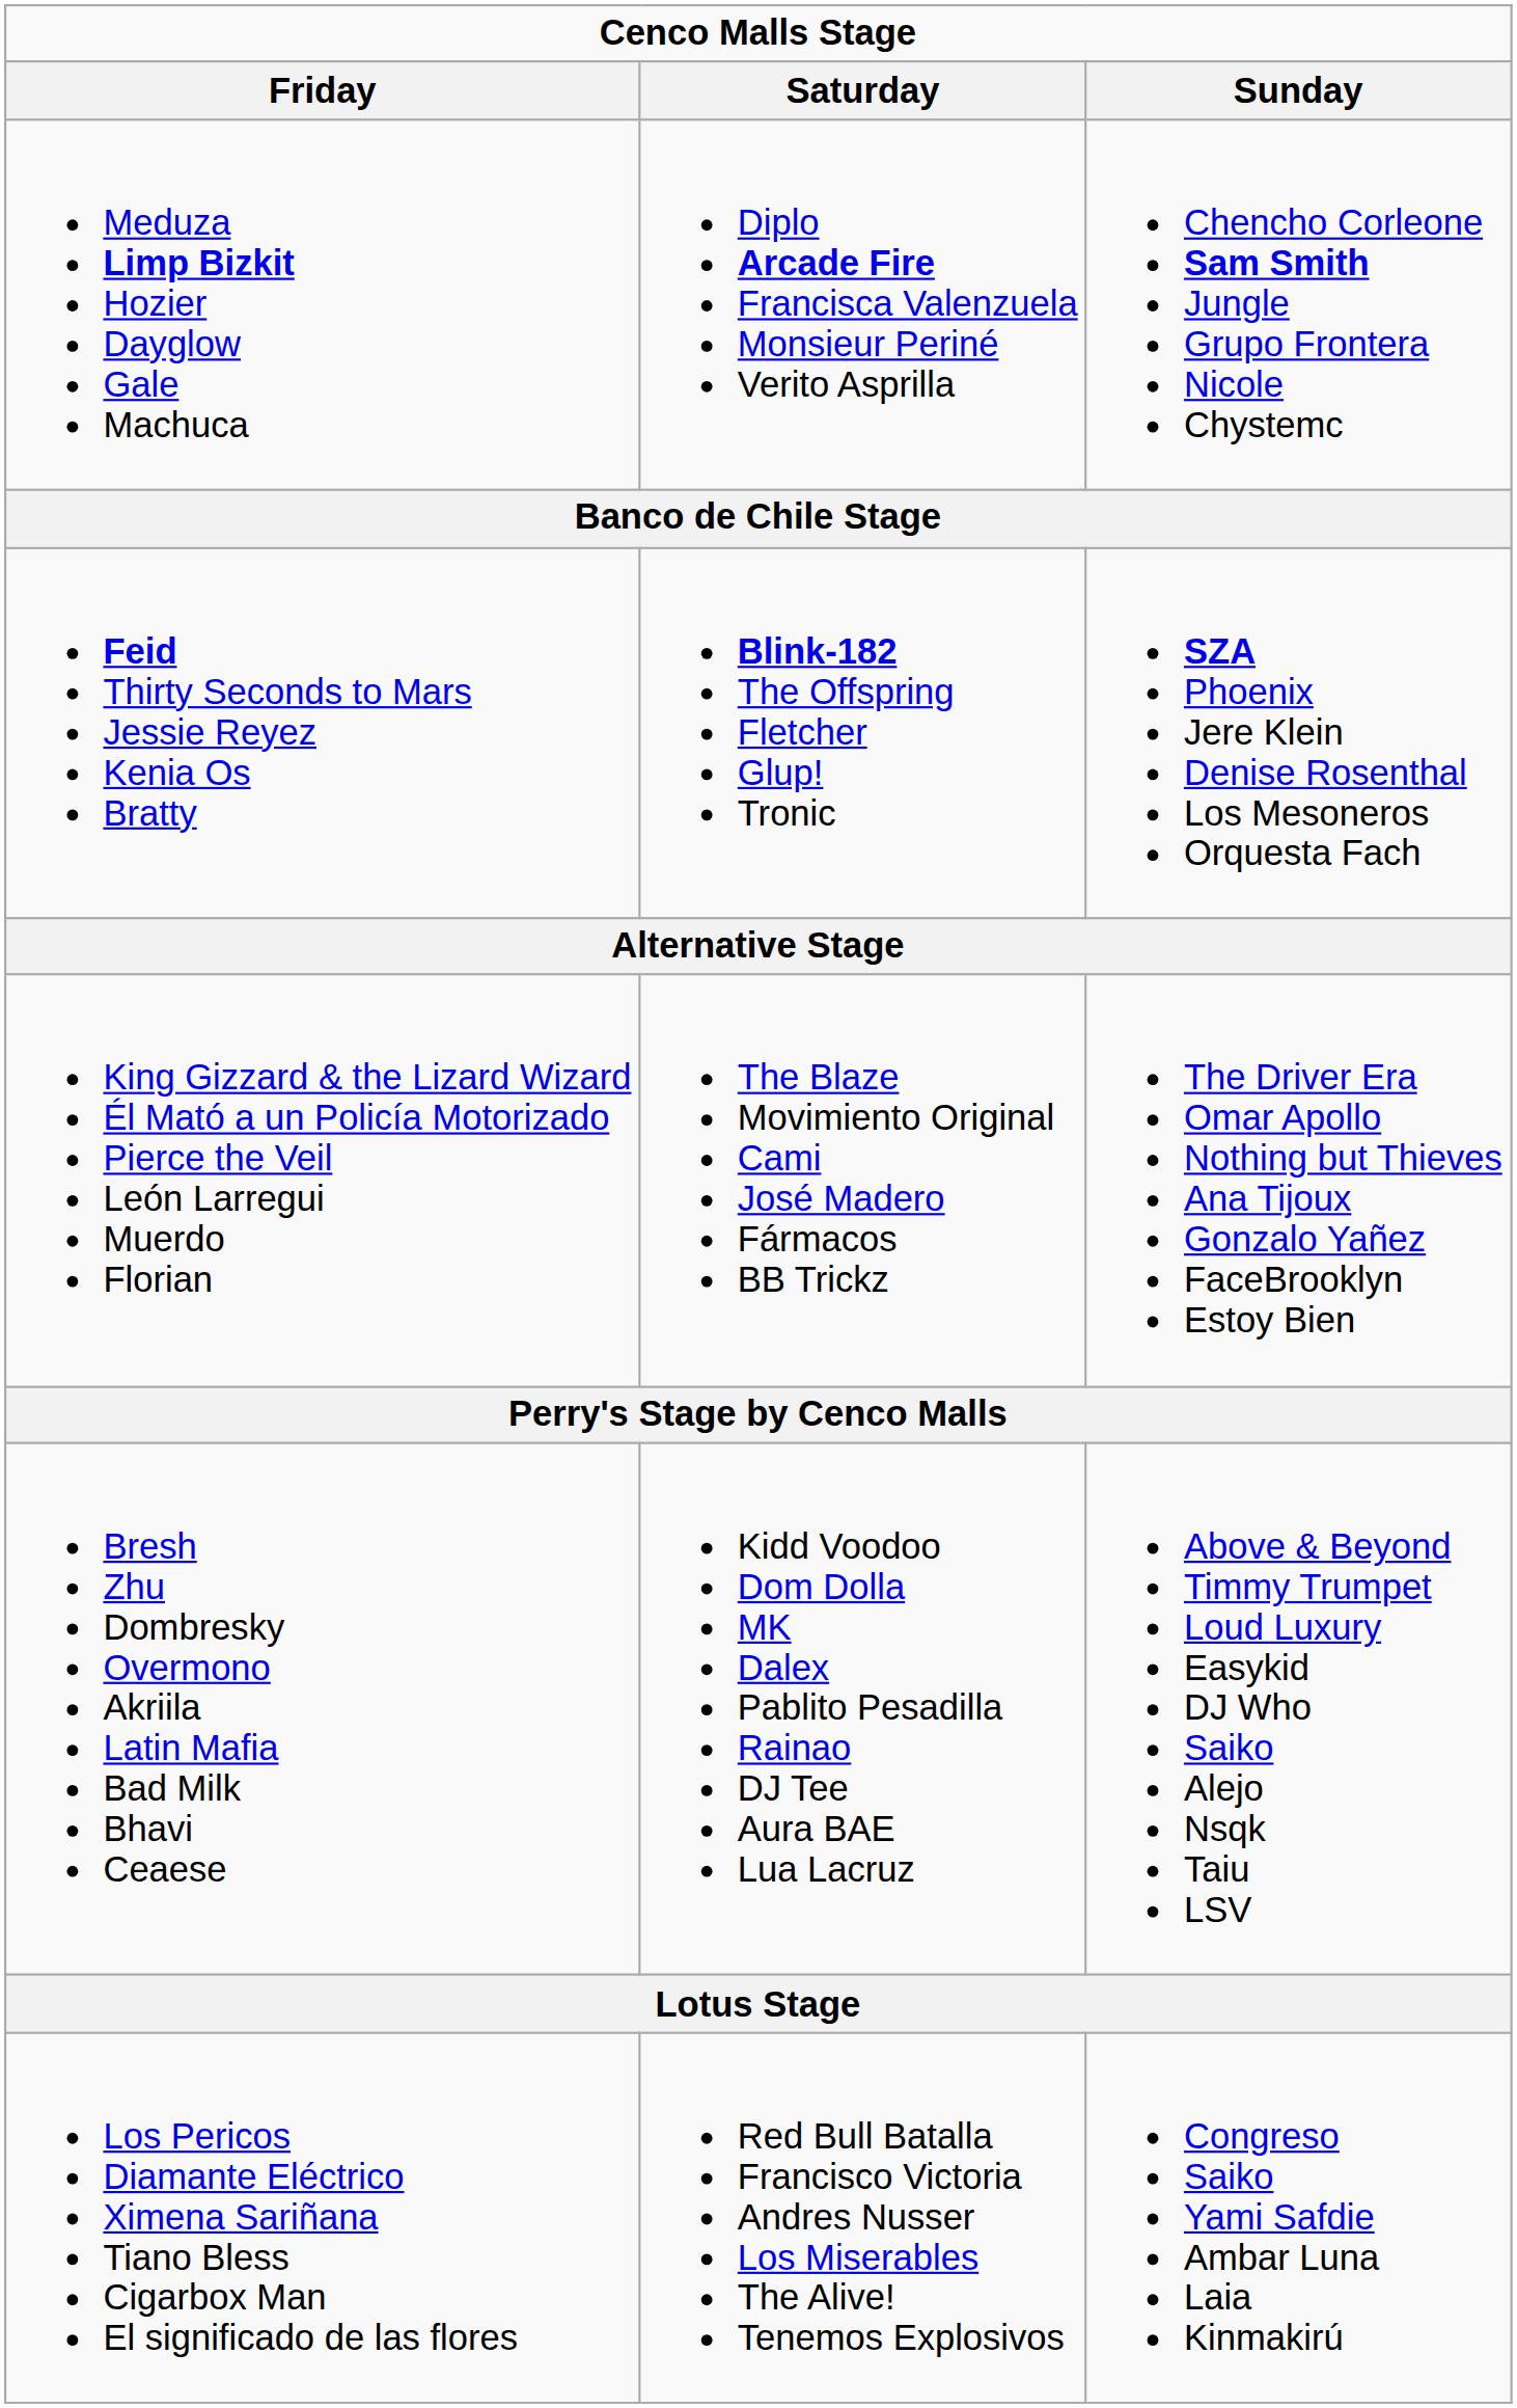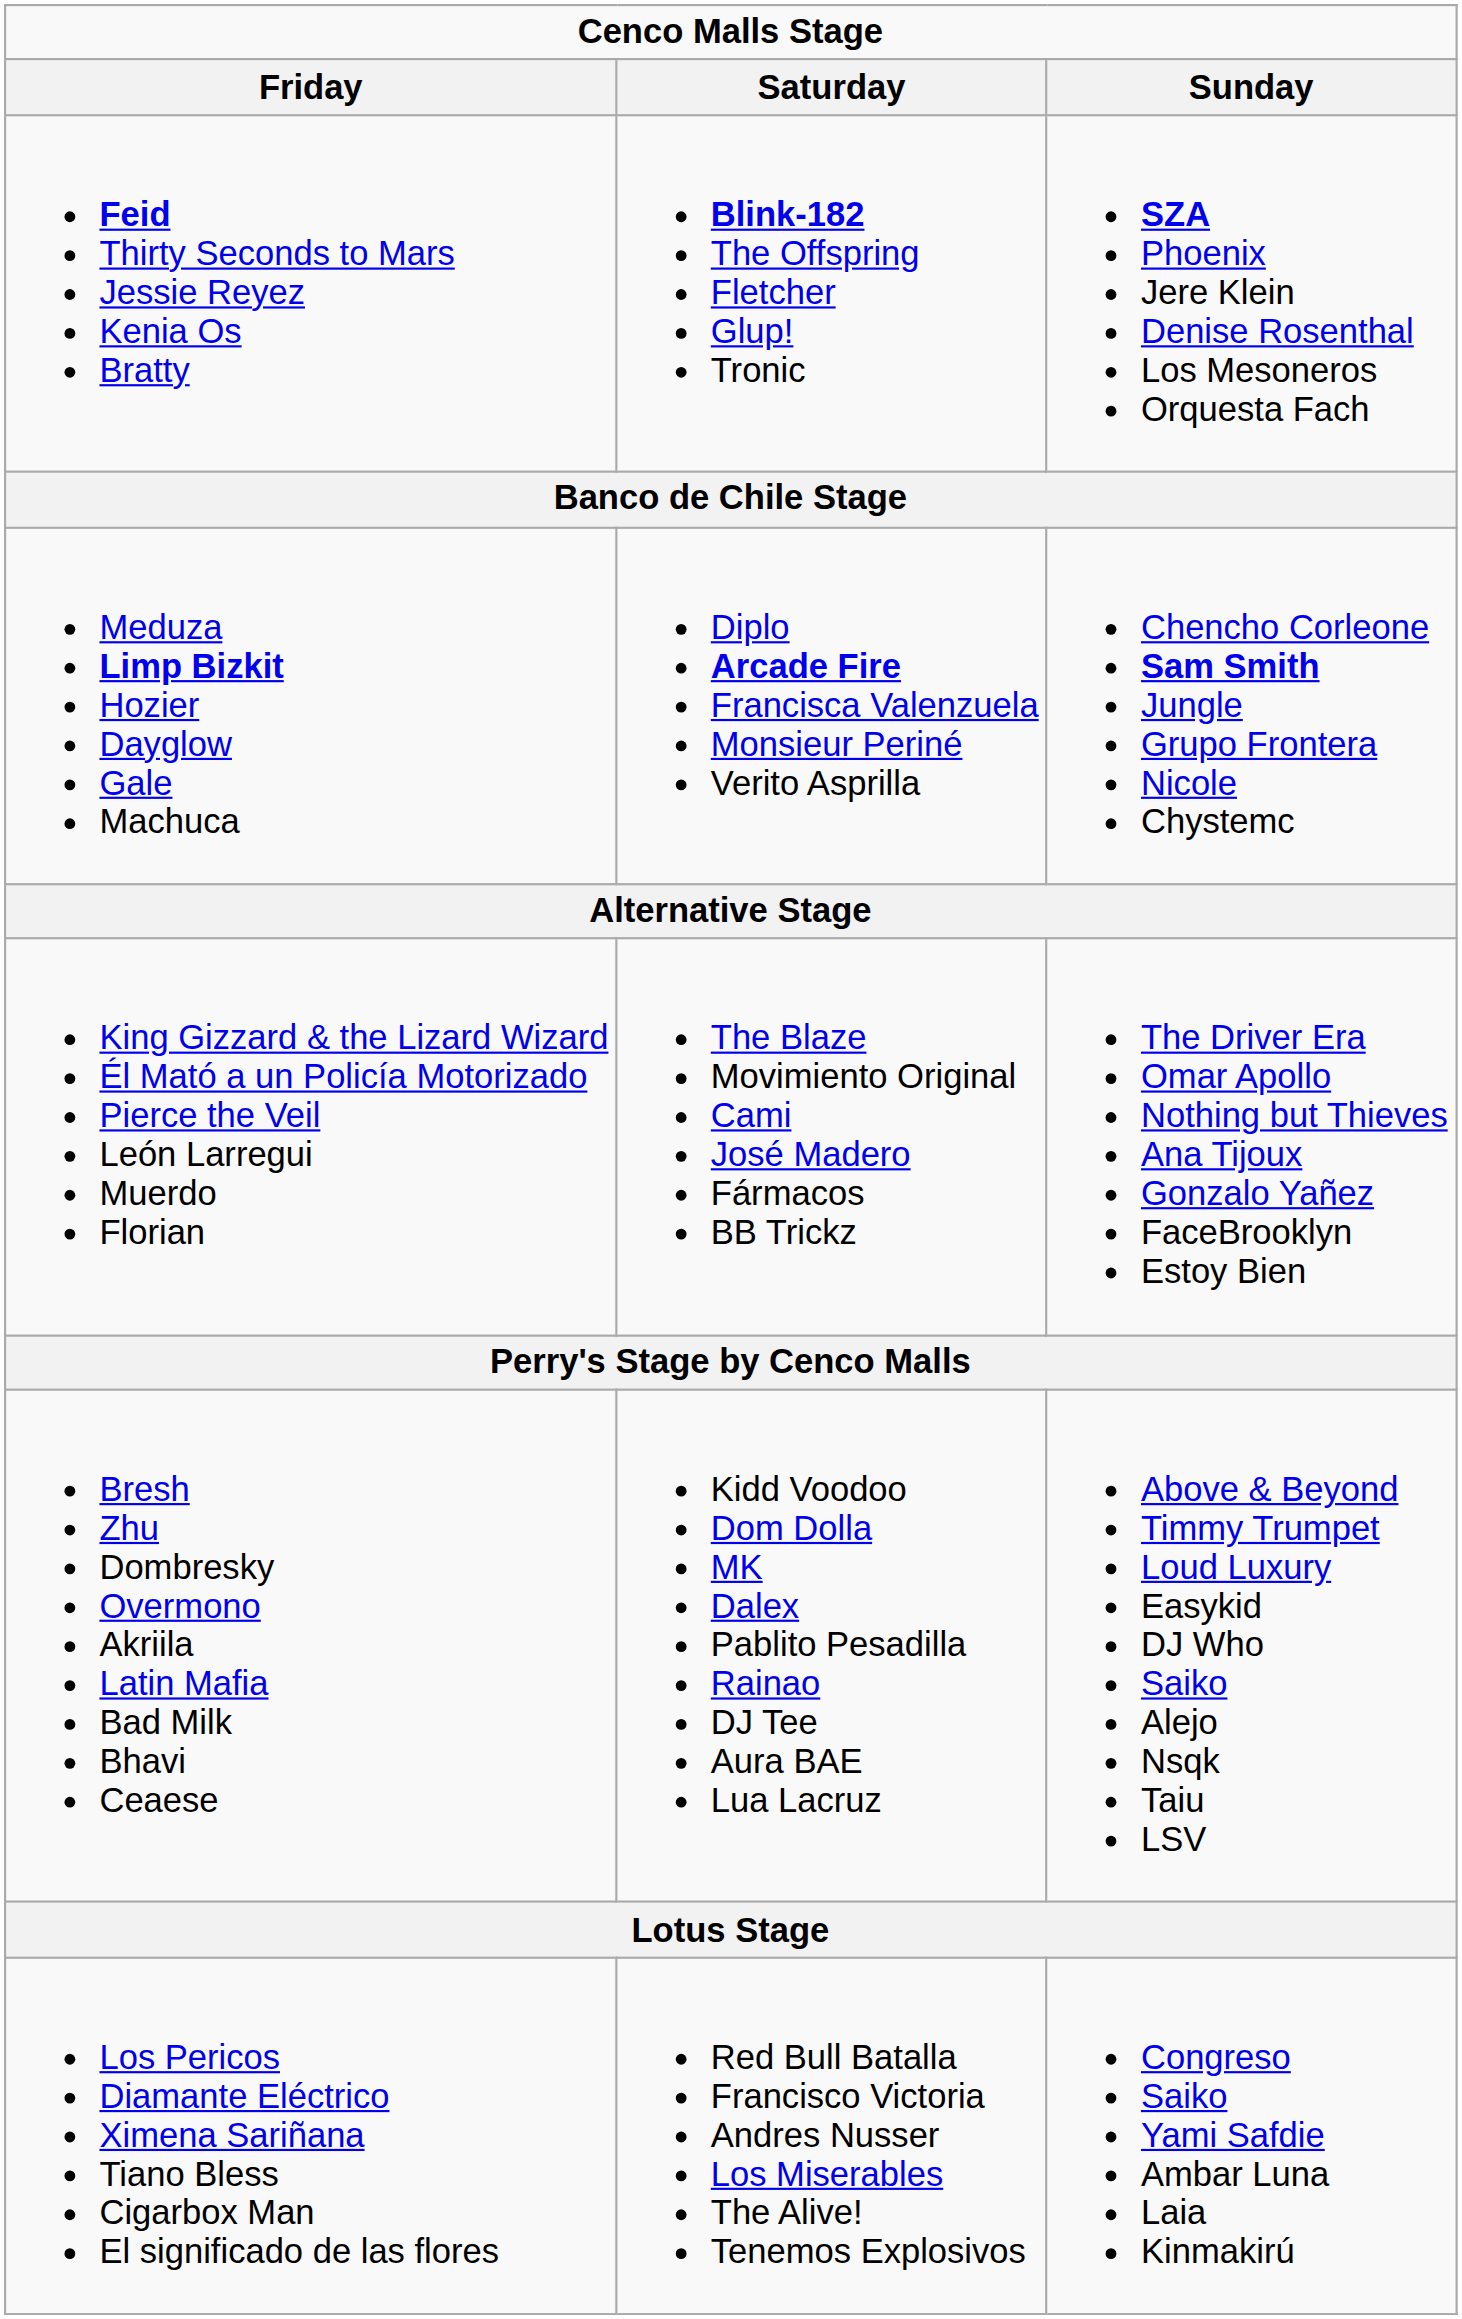 <table class="wikitable">
 <tr>
 <td colspan="3" align="center"><strong>Cenco Malls Stage</strong></td>
 </tr>
 <tr>
 <th>Friday</th>
 <th>Saturday</th>
 <th>Sunday</th>
 </tr>
 <tr valign="top">
-<td><br><ul><li><a href='#'>Meduza</a></li><li><strong><a href='#'>Limp Bizkit</a></strong></li><li><a href='#'>Hozier</a></li><li><a href='#'>Dayglow</a></li><li><a href='#'>Gale</a></li><li>Machuca</li></ul></td>
-<td><br><ul><li><a href='#'>Diplo</a></li><li><strong><a href='#'>Arcade Fire</a></strong></li><li><a href='#'>Francisca Valenzuela</a></li><li><a href='#'>Monsieur Periné</a></li><li>Verito Asprilla</li></ul></td>
-<td><br><ul><li><a href='#'>Chencho Corleone</a></li><li><strong><a href='#'>Sam Smith</a></strong></li><li><a href='#'>Jungle</a></li><li><a href='#'>Grupo Frontera</a></li><li><a href='#'>Nicole</a></li><li>Chystemc</li></ul></td>
+<td><br><ul><li><strong><a href='#'>Feid</a></strong></li><li><a href='#'>Thirty Seconds to Mars</a></li><li><a href='#'>Jessie Reyez</a></li><li><a href='#'>Kenia Os</a></li><li><a href='#'>Bratty</a></li></ul></td>
+<td><br><ul><li><strong><a href='#'>Blink-182</a></strong></li><li><a href='#'>The Offspring</a></li><li><a href='#'>Fletcher</a></li><li><a href='#'>Glup!</a></li><li>Tronic</li></ul></td>
+<td><br><ul><li><strong><a href='#'>SZA</a></strong></li><li><a href='#'>Phoenix</a></li><li>Jere Klein</li><li><a href='#'>Denise Rosenthal</a></li><li>Los Mesoneros</li><li>Orquesta Fach</li></ul></td>
 </tr>
 <tr>
 <th colspan="3">Banco de Chile Stage</th>
 </tr>
 <tr valign="top">
-<td><br><ul><li><strong><a href='#'>Feid</a></strong></li><li><a href='#'>Thirty Seconds to Mars</a></li><li><a href='#'>Jessie Reyez</a></li><li><a href='#'>Kenia Os</a></li><li><a href='#'>Bratty</a></li></ul></td>
-<td><br><ul><li><strong><a href='#'>Blink-182</a></strong></li><li><a href='#'>The Offspring</a></li><li><a href='#'>Fletcher</a></li><li><a href='#'>Glup!</a></li><li>Tronic</li></ul></td>
-<td><br><ul><li><strong><a href='#'>SZA</a></strong></li><li><a href='#'>Phoenix</a></li><li>Jere Klein</li><li><a href='#'>Denise Rosenthal</a></li><li>Los Mesoneros</li><li>Orquesta Fach</li></ul></td>
+<td><br><ul><li><a href='#'>Meduza</a></li><li><strong><a href='#'>Limp Bizkit</a></strong></li><li><a href='#'>Hozier</a></li><li><a href='#'>Dayglow</a></li><li><a href='#'>Gale</a></li><li>Machuca</li></ul></td>
+<td><br><ul><li><a href='#'>Diplo</a></li><li><strong><a href='#'>Arcade Fire</a></strong></li><li><a href='#'>Francisca Valenzuela</a></li><li><a href='#'>Monsieur Periné</a></li><li>Verito Asprilla</li></ul></td>
+<td><br><ul><li><a href='#'>Chencho Corleone</a></li><li><strong><a href='#'>Sam Smith</a></strong></li><li><a href='#'>Jungle</a></li><li><a href='#'>Grupo Frontera</a></li><li><a href='#'>Nicole</a></li><li>Chystemc</li></ul></td>
 </tr>
 <tr>
 <th colspan="3">Alternative Stage</th>
 </tr>
 <tr valign="top">
 <td><br><ul><li><a href='#'>King Gizzard & the Lizard Wizard</a></li><li><a href='#'>Él Mató a un Policía Motorizado</a></li><li><a href='#'>Pierce the Veil</a></li><li>León Larregui</li><li>Muerdo</li><li>Florian</li></ul></td>
 <td><br><ul><li><a href='#'>The Blaze</a></li><li>Movimiento Original</li><li><a href='#'>Cami</a></li><li><a href='#'>José Madero</a></li><li>Fármacos</li><li>BB Trickz</li></ul></td>
 <td><br><ul><li><a href='#'>The Driver Era</a></li><li><a href='#'>Omar Apollo</a></li><li><a href='#'>Nothing but Thieves</a></li><li><a href='#'>Ana Tijoux</a></li><li><a href='#'>Gonzalo Yañez</a></li><li>FaceBrooklyn</li><li>Estoy Bien</li></ul></td>
 </tr>
 <tr>
 <th colspan="3">Perry's Stage by Cenco Malls</th>
 </tr>
 <tr valign="top">
 <td><br><ul><li><a href='#'>Bresh</a></li><li><a href='#'>Zhu</a></li><li>Dombresky</li><li><a href='#'>Overmono</a></li><li>Akriila</li><li><a href='#'>Latin Mafia</a></li><li>Bad Milk</li><li>Bhavi</li><li>Ceaese</li></ul></td>
 <td><br><ul><li>Kidd Voodoo</li><li><a href='#'>Dom Dolla</a></li><li><a href='#'>MK</a></li><li><a href='#'>Dalex</a></li><li>Pablito Pesadilla</li><li><a href='#'>Rainao</a></li><li>DJ Tee</li><li>Aura BAE</li><li>Lua Lacruz</li></ul></td>
 <td><br><ul><li><a href='#'>Above & Beyond</a></li><li><a href='#'>Timmy Trumpet</a></li><li><a href='#'>Loud Luxury</a></li><li>Easykid</li><li>DJ Who</li><li><a href='#'>Saiko</a></li><li>Alejo</li><li>Nsqk</li><li>Taiu</li><li>LSV</li></ul></td>
 </tr>
 <tr>
 <th colspan="3">Lotus Stage</th>
 </tr>
 <tr valign="top">
 <td><br><ul><li><a href='#'>Los Pericos</a></li><li><a href='#'>Diamante Eléctrico</a></li><li><a href='#'>Ximena Sariñana</a></li><li>Tiano Bless</li><li>Cigarbox Man</li><li>El significado de las flores</li></ul></td>
 <td><br><ul><li>Red Bull Batalla</li><li>Francisco Victoria</li><li>Andres Nusser</li><li><a href='#'>Los Miserables</a></li><li>The Alive!</li><li>Tenemos Explosivos</li></ul></td>
 <td><br><ul><li><a href='#'>Congreso</a></li><li><a href='#'>Saiko</a></li><li><a href='#'>Yami Safdie</a></li><li>Ambar Luna</li><li>Laia</li><li>Kinmakirú</li></ul></td>
 </tr>
 </table>
